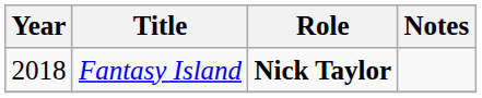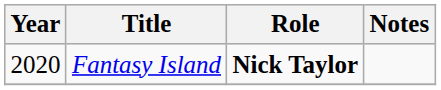 <table class="wikitable sortable">
 <tr>
 <th>Year</th>
 <th>Title</th>
 <th>Role</th>
 <th>Notes</th>
 </tr>
 <tr>
-<td>2018</td>
+<td>2020</td>
 <td><em><a href='#'>Fantasy Island</a></em></td>
 <td><strong>Nick Taylor</strong></td>
 <td></td>
 </tr>
 <tr>
 </tr>
 </table>
